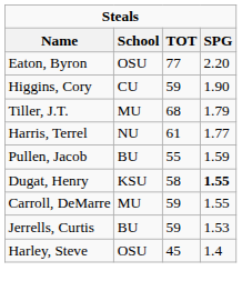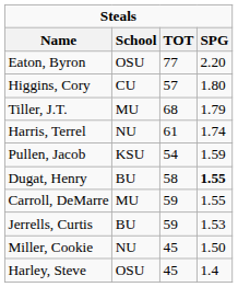 <table class="wikitable">
 <tr>
 <td colspan=4 style="text-align: center;"><strong>Steals</strong></td>
 </tr>
 <tr>
 <th>Name</th>
 <th>School</th>
 <th>TOT</th>
 <th>SPG</th>
 </tr>
 <tr>
 <td>Eaton, Byron</td>
 <td>OSU</td>
 <td>77</td>
 <td>2.20</td>
 </tr>
 <tr>
 <td>Higgins, Cory</td>
 <td>CU</td>
-<td>59</td>
-<td>1.90</td>
+<td>57</td>
+<td>1.80</td>
 </tr>
 <tr>
 <td>Tiller, J.T.</td>
 <td>MU</td>
 <td>68</td>
 <td>1.79</td>
 </tr>
 <tr>
 <td>Harris, Terrel</td>
 <td>NU</td>
 <td>61</td>
-<td>1.77</td>
+<td>1.74</td>
 </tr>
 <tr>
 <td>Pullen, Jacob</td>
-<td>BU</td>
-<td>55</td>
+<td>KSU</td>
+<td>54</td>
 <td>1.59</td>
 </tr>
 <tr>
 <td>Dugat, Henry</td>
-<td>KSU</td>
+<td>BU</td>
 <td>58</td>
 <td><strong>1.55</strong></td>
 </tr>
 <tr>
 <td>Carroll, DeMarre</td>
 <td>MU</td>
 <td>59</td>
 <td>1.55</td>
 </tr>
 <tr>
 <td>Jerrells, Curtis</td>
 <td>BU</td>
 <td>59</td>
 <td>1.53</td>
 </tr>
 <tr>
+<td>Miller, Cookie</td>
+<td>NU</td>
+<td>45</td>
+<td>1.50</td>
+</tr>
+<tr>
 <td>Harley, Steve</td>
 <td>OSU</td>
 <td>45</td>
 <td>1.4</td>
 </tr>
 </table>
